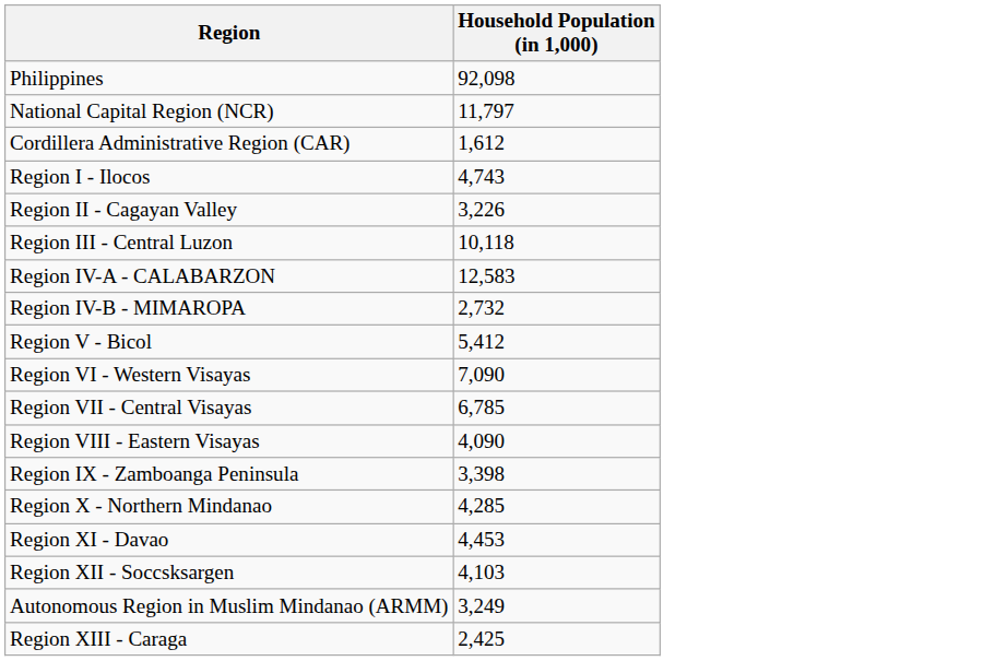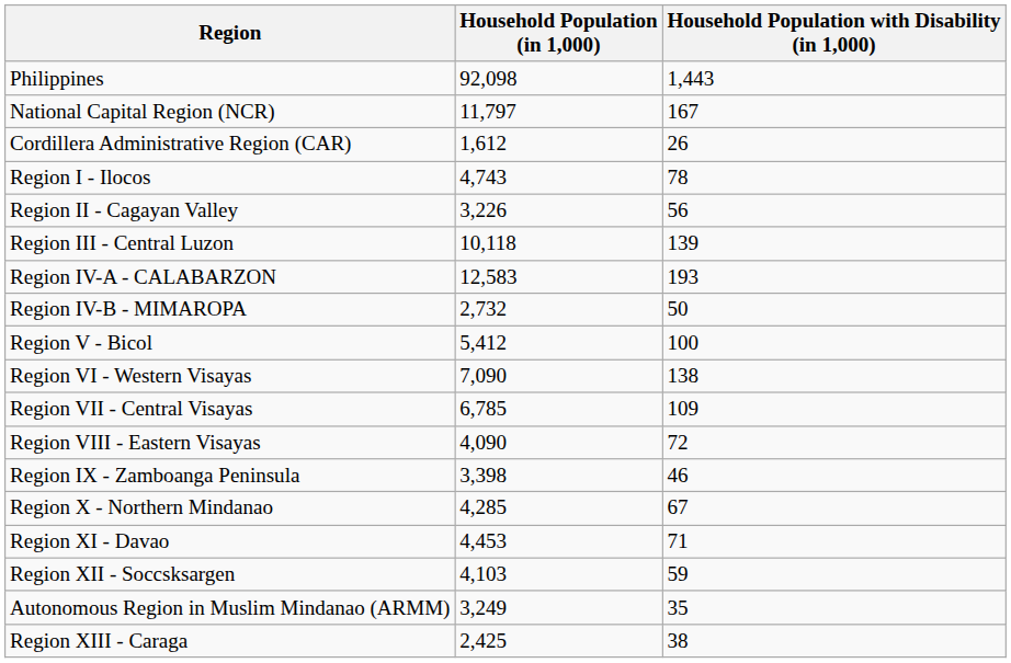 <table class="wikitable">
 <tr>
 <th>Region</th>
 <th>Household Population<br><strong>(in 1,000)</strong></th>
+<th>Household Population with Disability<br>(in 1,000)</th>
 </tr>
 <tr>
 <td>Philippines</td>
 <td>92,098</td>
+<td>1,443</td>
 </tr>
 <tr>
 <td>National Capital Region (NCR)</td>
 <td>11,797</td>
+<td>167</td>
 </tr>
 <tr>
 <td>Cordillera Administrative Region (CAR)</td>
 <td>1,612</td>
+<td>26</td>
 </tr>
 <tr>
 <td>Region I - Ilocos</td>
 <td>4,743</td>
+<td>78</td>
 </tr>
 <tr>
 <td>Region II - Cagayan Valley</td>
 <td>3,226</td>
+<td>56</td>
 </tr>
 <tr>
 <td>Region III - Central Luzon</td>
 <td>10,118</td>
+<td>139</td>
 </tr>
 <tr>
 <td>Region IV-A - CALABARZON</td>
 <td>12,583</td>
+<td>193</td>
 </tr>
 <tr>
 <td>Region IV-B - MIMAROPA</td>
 <td>2,732</td>
+<td>50</td>
 </tr>
 <tr>
 <td>Region V - Bicol</td>
 <td>5,412</td>
+<td>100</td>
 </tr>
 <tr>
 <td>Region VI - Western Visayas</td>
 <td>7,090</td>
+<td>138</td>
 </tr>
 <tr>
 <td>Region VII - Central Visayas</td>
 <td>6,785</td>
+<td>109</td>
 </tr>
 <tr>
 <td>Region VIII - Eastern Visayas</td>
 <td>4,090</td>
+<td>72</td>
 </tr>
 <tr>
 <td>Region IX - Zamboanga Peninsula</td>
 <td>3,398</td>
+<td>46</td>
 </tr>
 <tr>
 <td>Region X - Northern Mindanao</td>
 <td>4,285</td>
+<td>67</td>
 </tr>
 <tr>
 <td>Region XI - Davao</td>
 <td>4,453</td>
+<td>71</td>
 </tr>
 <tr>
 <td>Region XII - Soccsksargen</td>
 <td>4,103</td>
+<td>59</td>
 </tr>
 <tr>
 <td>Autonomous Region in Muslim Mindanao (ARMM)</td>
 <td>3,249</td>
+<td>35</td>
 </tr>
 <tr>
 <td>Region XIII - Caraga</td>
 <td>2,425</td>
+<td>38</td>
 </tr>
 </table>
